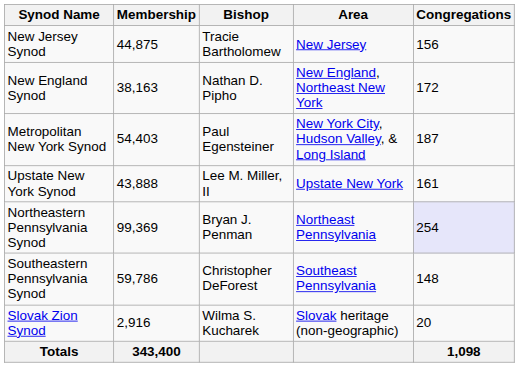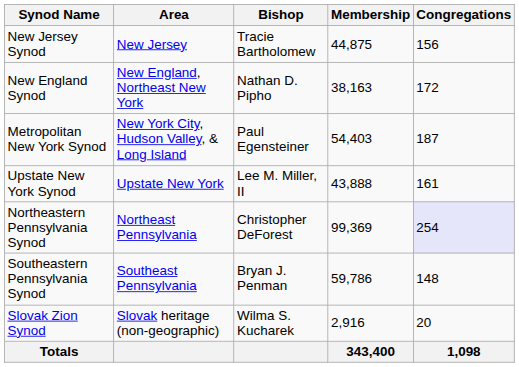 <table class="wikitable sortable">
 <tr>
 <th>Synod Name</th>
+<th>Area</th>
+<th>Bishop</th>
 <th>Membership</th>
-<th>Bishop</th>
-<th>Area</th>
 <th>Congregations</th>
 </tr>
 <tr>
 <td>New Jersey Synod</td>
+<td><a href='#'>New Jersey</a></td>
+<td>Tracie Bartholomew</td>
 <td>44,875</td>
-<td>Tracie Bartholomew</td>
-<td><a href='#'>New Jersey</a></td>
 <td>156</td>
 </tr>
 <tr>
 <td>New England Synod</td>
+<td><a href='#'>New England</a>, <a href='#'>Northeast New York</a></td>
+<td>Nathan D. Pipho</td>
 <td>38,163</td>
-<td>Nathan D. Pipho</td>
-<td><a href='#'>New England</a>, <a href='#'>Northeast New York</a></td>
 <td>172</td>
 </tr>
 <tr>
 <td>Metropolitan New York Synod</td>
+<td><a href='#'>New York City</a>, <a href='#'>Hudson Valley</a>, & <a href='#'>Long Island</a></td>
+<td>Paul Egensteiner</td>
 <td>54,403</td>
-<td>Paul Egensteiner</td>
-<td><a href='#'>New York City</a>, <a href='#'>Hudson Valley</a>, & <a href='#'>Long Island</a></td>
 <td>187</td>
 </tr>
 <tr>
 <td>Upstate New York Synod</td>
+<td><a href='#'>Upstate New York</a></td>
+<td>Lee M. Miller, II</td>
 <td>43,888</td>
-<td>Lee M. Miller, II</td>
-<td><a href='#'>Upstate New York</a></td>
 <td>161</td>
 </tr>
 <tr>
 <td>Northeastern Pennsylvania Synod</td>
+<td><a href='#'>Northeast Pennsylvania</a></td>
+<td>Christopher DeForest</td>
 <td>99,369</td>
-<td>Bryan J. Penman</td>
-<td><a href='#'>Northeast Pennsylvania</a></td>
 <td style="background: lavender;">254</td>
 </tr>
 <tr>
 <td>Southeastern Pennsylvania Synod</td>
+<td><a href='#'>Southeast Pennsylvania</a></td>
+<td>Bryan J. Penman</td>
 <td>59,786</td>
-<td>Christopher DeForest</td>
-<td><a href='#'>Southeast Pennsylvania</a></td>
 <td>148</td>
 </tr>
 <tr>
 <td><a href='#'>Slovak Zion Synod</a></td>
+<td><a href='#'>Slovak</a> heritage (non-geographic)</td>
+<td>Wilma S. Kucharek</td>
 <td>2,916</td>
-<td>Wilma S. Kucharek</td>
-<td><a href='#'>Slovak</a> heritage (non-geographic)</td>
 <td>20</td>
 </tr>
 <tr>
 <th>Totals</th>
-<th>343,400</th>
 <th></th>
 <th></th>
+<th>343,400</th>
 <th>1,098</th>
 </tr>
 </table>
